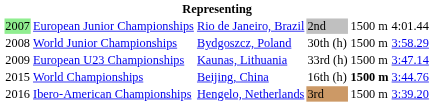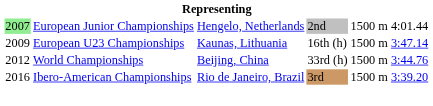 <table>
 <tr>
 <th colspan="6">Representing </th>
 </tr>
 <tr>
 <td style="background: lightgreen;">2007</td>
 <td><a href='#'>European Junior Championships</a></td>
-<td><a href='#'>Rio de Janeiro, Brazil</a></td>
+<td><a href='#'>Hengelo, Netherlands</a></td>
 <td bgcolor=silver>2nd</td>
 <td>1500 m</td>
 <td>4:01.44</td>
 </tr>
 <tr>
-<td>2008</td>
-<td><a href='#'>World Junior Championships</a></td>
-<td><a href='#'>Bydgoszcz, Poland</a></td>
-<td>30th (h)</td>
-<td>1500 m</td>
-<td><a href='#'>3:58.29</a></td>
-</tr>
-<tr>
 <td>2009</td>
 <td><a href='#'>European U23 Championships</a></td>
 <td><a href='#'>Kaunas, Lithuania</a></td>
-<td>33rd (h)</td>
+<td>16th (h)</td>
 <td>1500 m</td>
 <td><a href='#'>3:47.14</a></td>
 </tr>
 <tr>
-<td>2015</td>
+<td>2012</td>
 <td><a href='#'>World Championships</a></td>
 <td><a href='#'>Beijing, China</a></td>
-<td>16th (h)</td>
-<td><strong>1500 m</strong></td>
+<td>33rd (h)</td>
+<td>1500 m</td>
 <td><a href='#'>3:44.76</a></td>
 </tr>
 <tr>
 <td>2016</td>
 <td><a href='#'>Ibero-American Championships</a></td>
-<td><a href='#'>Hengelo, Netherlands</a></td>
+<td><a href='#'>Rio de Janeiro, Brazil</a></td>
 <td bgcolor=cc9966>3rd</td>
 <td>1500 m</td>
 <td><a href='#'>3:39.20</a></td>
 </tr>
 </table>
